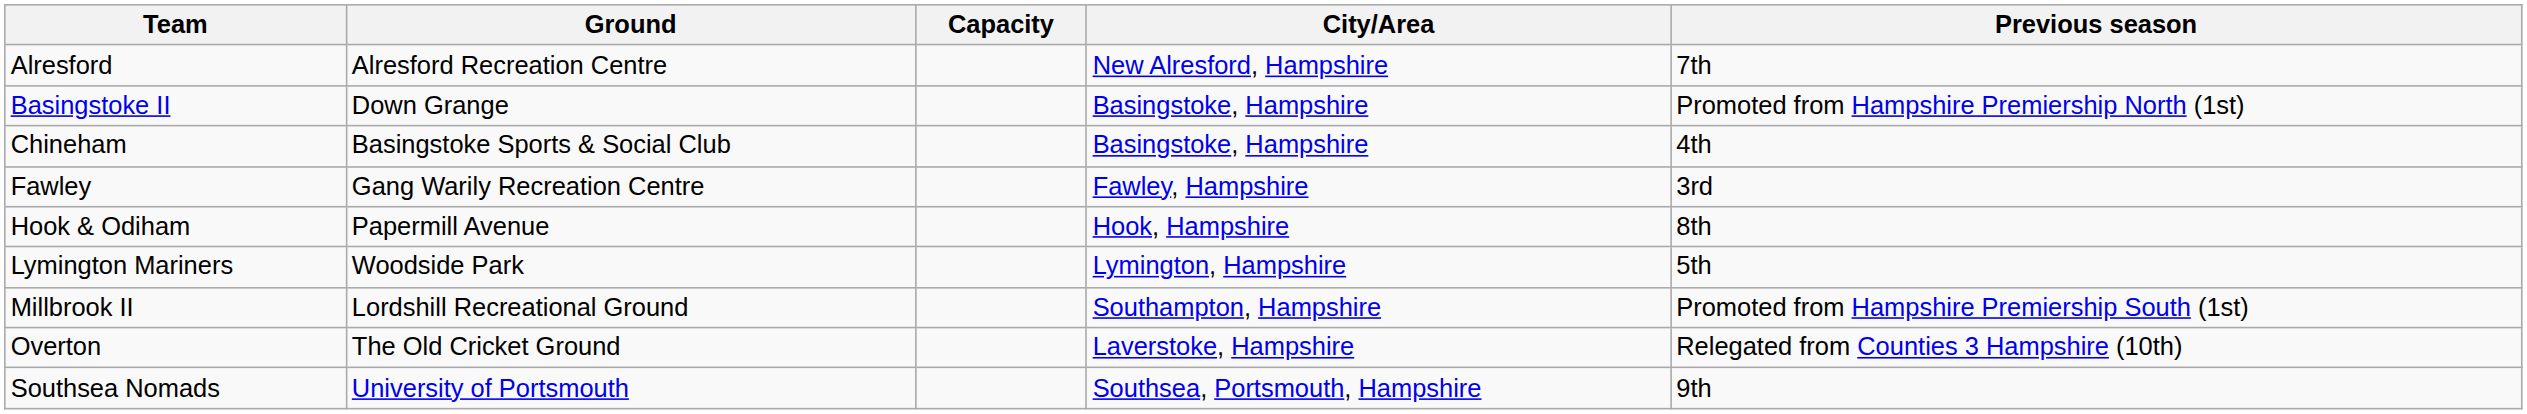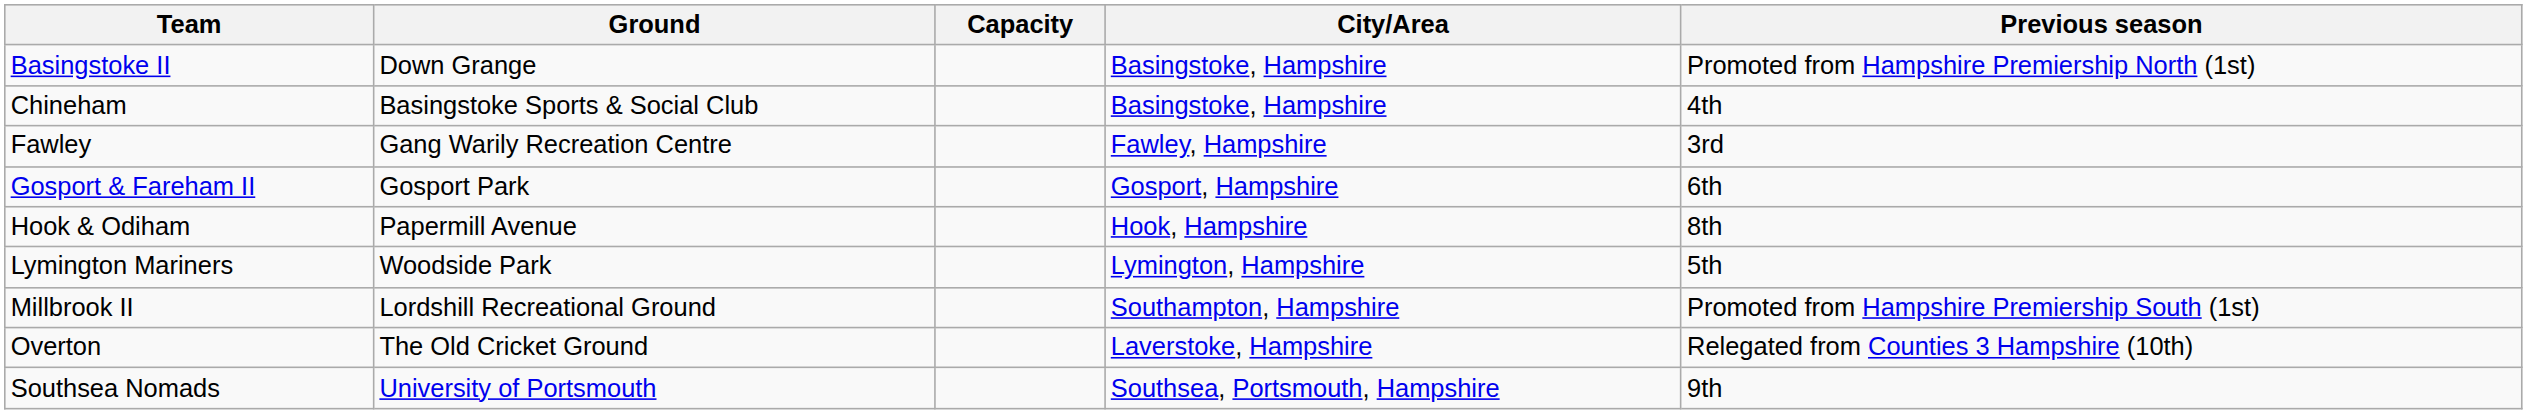 <table class="wikitable sortable" width=100%>
 <tr>
 <th>Team</th>
 <th>Ground</th>
 <th>Capacity</th>
 <th>City/Area</th>
 <th>Previous season</th>
-</tr>
-<tr>
-<td>Alresford</td>
-<td>Alresford Recreation Centre</td>
-<td></td>
-<td><a href='#'>New Alresford</a>, <a href='#'>Hampshire</a></td>
-<td>7th</td>
 </tr>
 <tr>
 <td><a href='#'>Basingstoke II</a></td>
 <td>Down Grange</td>
 <td></td>
 <td><a href='#'>Basingstoke</a>, <a href='#'>Hampshire</a></td>
 <td>Promoted from <a href='#'>Hampshire Premiership North</a> (1st)</td>
 </tr>
 <tr>
 <td>Chineham</td>
 <td>Basingstoke Sports & Social Club</td>
 <td></td>
 <td><a href='#'>Basingstoke</a>, <a href='#'>Hampshire</a></td>
 <td>4th</td>
 </tr>
 <tr>
 <td>Fawley</td>
 <td>Gang Warily Recreation Centre</td>
 <td></td>
 <td><a href='#'>Fawley</a>, <a href='#'>Hampshire</a></td>
 <td>3rd</td>
+</tr>
+<tr>
+<td><a href='#'>Gosport & Fareham II</a></td>
+<td>Gosport Park</td>
+<td></td>
+<td><a href='#'>Gosport</a>, <a href='#'>Hampshire</a></td>
+<td>6th</td>
 </tr>
 <tr>
 <td>Hook & Odiham</td>
 <td>Papermill Avenue</td>
 <td></td>
 <td><a href='#'>Hook</a>, <a href='#'>Hampshire</a></td>
 <td>8th</td>
 </tr>
 <tr>
 <td>Lymington Mariners</td>
 <td>Woodside Park</td>
 <td></td>
 <td><a href='#'>Lymington</a>, <a href='#'>Hampshire</a></td>
 <td>5th</td>
 </tr>
 <tr>
 <td>Millbrook II</td>
 <td>Lordshill Recreational Ground</td>
 <td></td>
 <td><a href='#'>Southampton</a>, <a href='#'>Hampshire</a></td>
 <td>Promoted from <a href='#'>Hampshire Premiership South</a> (1st)</td>
 </tr>
 <tr>
 <td>Overton</td>
 <td>The Old Cricket Ground</td>
 <td></td>
 <td><a href='#'>Laverstoke</a>, <a href='#'>Hampshire</a></td>
 <td>Relegated from <a href='#'>Counties 3 Hampshire</a> (10th)</td>
 </tr>
 <tr>
 <td>Southsea Nomads</td>
 <td><a href='#'>University of Portsmouth</a></td>
 <td></td>
 <td><a href='#'>Southsea</a>, <a href='#'>Portsmouth</a>, <a href='#'>Hampshire</a></td>
 <td>9th</td>
 </tr>
 </table>
